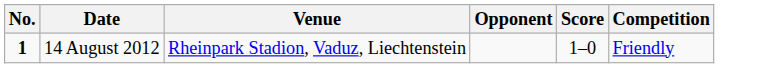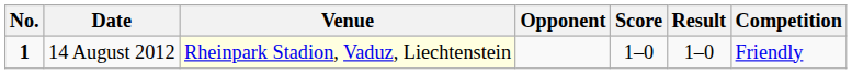 <table class="wikitable sortable">
 <tr>
 <th scope="col">No.</th>
 <th scope="col">Date</th>
 <th scope="col">Venue</th>
 <th scope="col">Opponent</th>
 <th scope="col">Score</th>
+<th scope="col">Result</th>
 <th scope="col">Competition</th>
 </tr>
 <tr>
 <td style="text-align:center"><strong>1</strong></td>
 <td>14 August 2012</td>
-<td><a href='#'>Rheinpark Stadion</a>, <a href='#'>Vaduz</a>, Liechtenstein</td>
+<td style="background: lightyellow;"><a href='#'>Rheinpark Stadion</a>, <a href='#'>Vaduz</a>, Liechtenstein</td>
 <td></td>
+<td style="text-align:center">1–0</td>
 <td style="text-align:center">1–0</td>
 <td><a href='#'>Friendly</a></td>
 </tr>
 </table>
